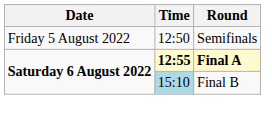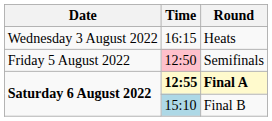 <table class="wikitable">
 <tr>
 <th>Date</th>
 <th>Time</th>
 <th>Round</th>
 </tr>
 <tr>
+<td>Wednesday 3 August 2022</td>
+<td>16:15</td>
+<td>Heats</td>
+</tr>
+<tr>
 <td>Friday 5 August 2022</td>
-<td>12:50</td>
+<td style="background: pink;">12:50</td>
 <td>Semifinals</td>
 </tr>
 <tr>
 <td rowspan=3><strong>Saturday 6 August 2022</strong></td>
 <td style=background:lemonchiffon><strong>12:55</strong></td>
 <td style=background:lemonchiffon><strong>Final A</strong></td>
 </tr>
 <tr>
 <td style="background: lightblue;">15:10</td>
 <td>Final B</td>
 </tr>
 </table>
